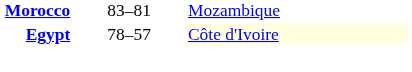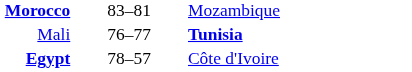 <table style="text-align:center">
 <tr>
 <th width=200></th>
 <th width=100></th>
 <th width=200></th>
 </tr>
 <tr>
 <td align=right><strong><a href='#'>Morocco</a> </strong></td>
 <td align=center>83–81</td>
 <td align=left> <a href='#'>Mozambique</a></td>
 </tr>
 <tr>
+<td align=right><a href='#'>Mali</a> </td>
+<td align=center>76–77</td>
+<td align=left><strong> <a href='#'>Tunisia</a></strong></td>
+</tr>
+<tr>
 <td align=right><strong><a href='#'>Egypt</a></strong></td>
 <td align=center>78–57</td>
-<td align=left style="background: lightyellow;"> <a href='#'>Côte d'Ivoire</a></td>
+<td align=left> <a href='#'>Côte d'Ivoire</a></td>
 </tr>
 </table>
